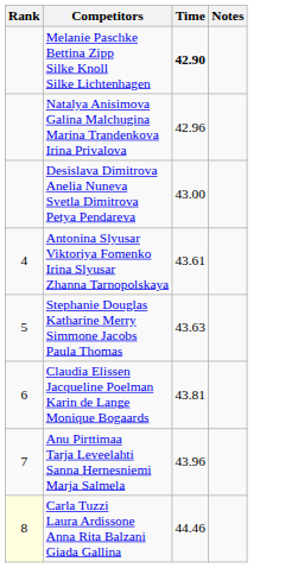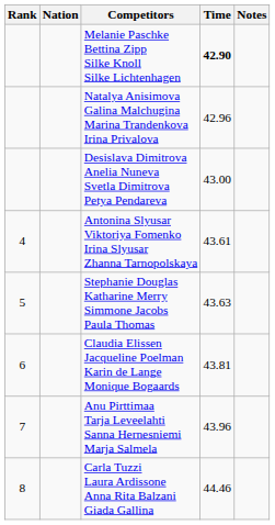 <table class="wikitable sortable" style="text-align:center">
 <tr>
 <th>Rank</th>
+<th>Nation</th>
 <th>Competitors</th>
 <th>Time</th>
 <th>Notes</th>
 </tr>
 <tr>
 <td></td>
+<td align=left></td>
 <td align=left><a href='#'>Melanie Paschke</a><br><a href='#'>Bettina Zipp</a><br><a href='#'>Silke Knoll</a><br><a href='#'>Silke Lichtenhagen</a></td>
 <td><strong>42.90</strong></td>
 <td></td>
 </tr>
 <tr>
 <td></td>
+<td align=left></td>
 <td align=left><a href='#'>Natalya Anisimova</a><br><a href='#'>Galina Malchugina</a><br><a href='#'>Marina Trandenkova</a><br><a href='#'>Irina Privalova</a></td>
 <td>42.96</td>
 <td></td>
 </tr>
 <tr>
 <td></td>
+<td align=left></td>
 <td align=left><a href='#'>Desislava Dimitrova</a><br><a href='#'>Anelia Nuneva</a><br><a href='#'>Svetla Dimitrova</a><br><a href='#'>Petya Pendareva</a></td>
 <td>43.00</td>
 <td></td>
 </tr>
 <tr>
 <td>4</td>
+<td align=left></td>
 <td align=left><a href='#'>Antonina Slyusar</a><br><a href='#'>Viktoriya Fomenko</a><br><a href='#'>Irina Slyusar</a><br><a href='#'>Zhanna Tarnopolskaya</a></td>
 <td>43.61</td>
 <td></td>
 </tr>
 <tr>
 <td>5</td>
+<td align=left></td>
 <td align=left><a href='#'>Stephanie Douglas</a><br><a href='#'>Katharine Merry</a><br><a href='#'>Simmone Jacobs</a><br><a href='#'>Paula Thomas</a></td>
 <td>43.63</td>
 <td></td>
 </tr>
 <tr>
 <td>6</td>
+<td align=left></td>
 <td align=left><a href='#'>Claudia Elissen</a><br><a href='#'>Jacqueline Poelman</a><br><a href='#'>Karin de Lange</a><br><a href='#'>Monique Bogaards</a></td>
 <td>43.81</td>
 <td></td>
 </tr>
 <tr>
 <td>7</td>
+<td align=left></td>
 <td align=left><a href='#'>Anu Pirttimaa</a><br><a href='#'>Tarja Leveelahti</a><br><a href='#'>Sanna Hernesniemi</a><br><a href='#'>Marja Salmela</a></td>
 <td>43.96</td>
 <td></td>
 </tr>
 <tr>
-<td style="background: lightyellow;">8</td>
+<td>8</td>
+<td align=left></td>
 <td align=left><a href='#'>Carla Tuzzi</a><br><a href='#'>Laura Ardissone</a><br><a href='#'>Anna Rita Balzani</a><br><a href='#'>Giada Gallina</a></td>
 <td>44.46</td>
 <td></td>
 </tr>
 </table>
